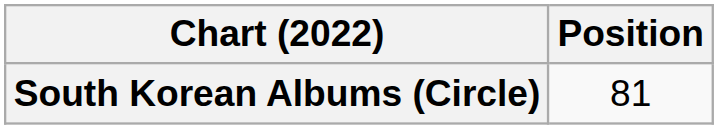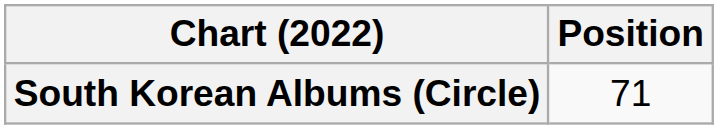 <table class="wikitable plainrowheaders" style="text-align:center">
 <tr>
 <th scope="col">Chart (2022)</th>
 <th scope="col">Position</th>
 </tr>
 <tr>
 <th scope="row">South Korean Albums (Circle)</th>
-<td>81</td>
+<td>71</td>
 </tr>
 </table>
